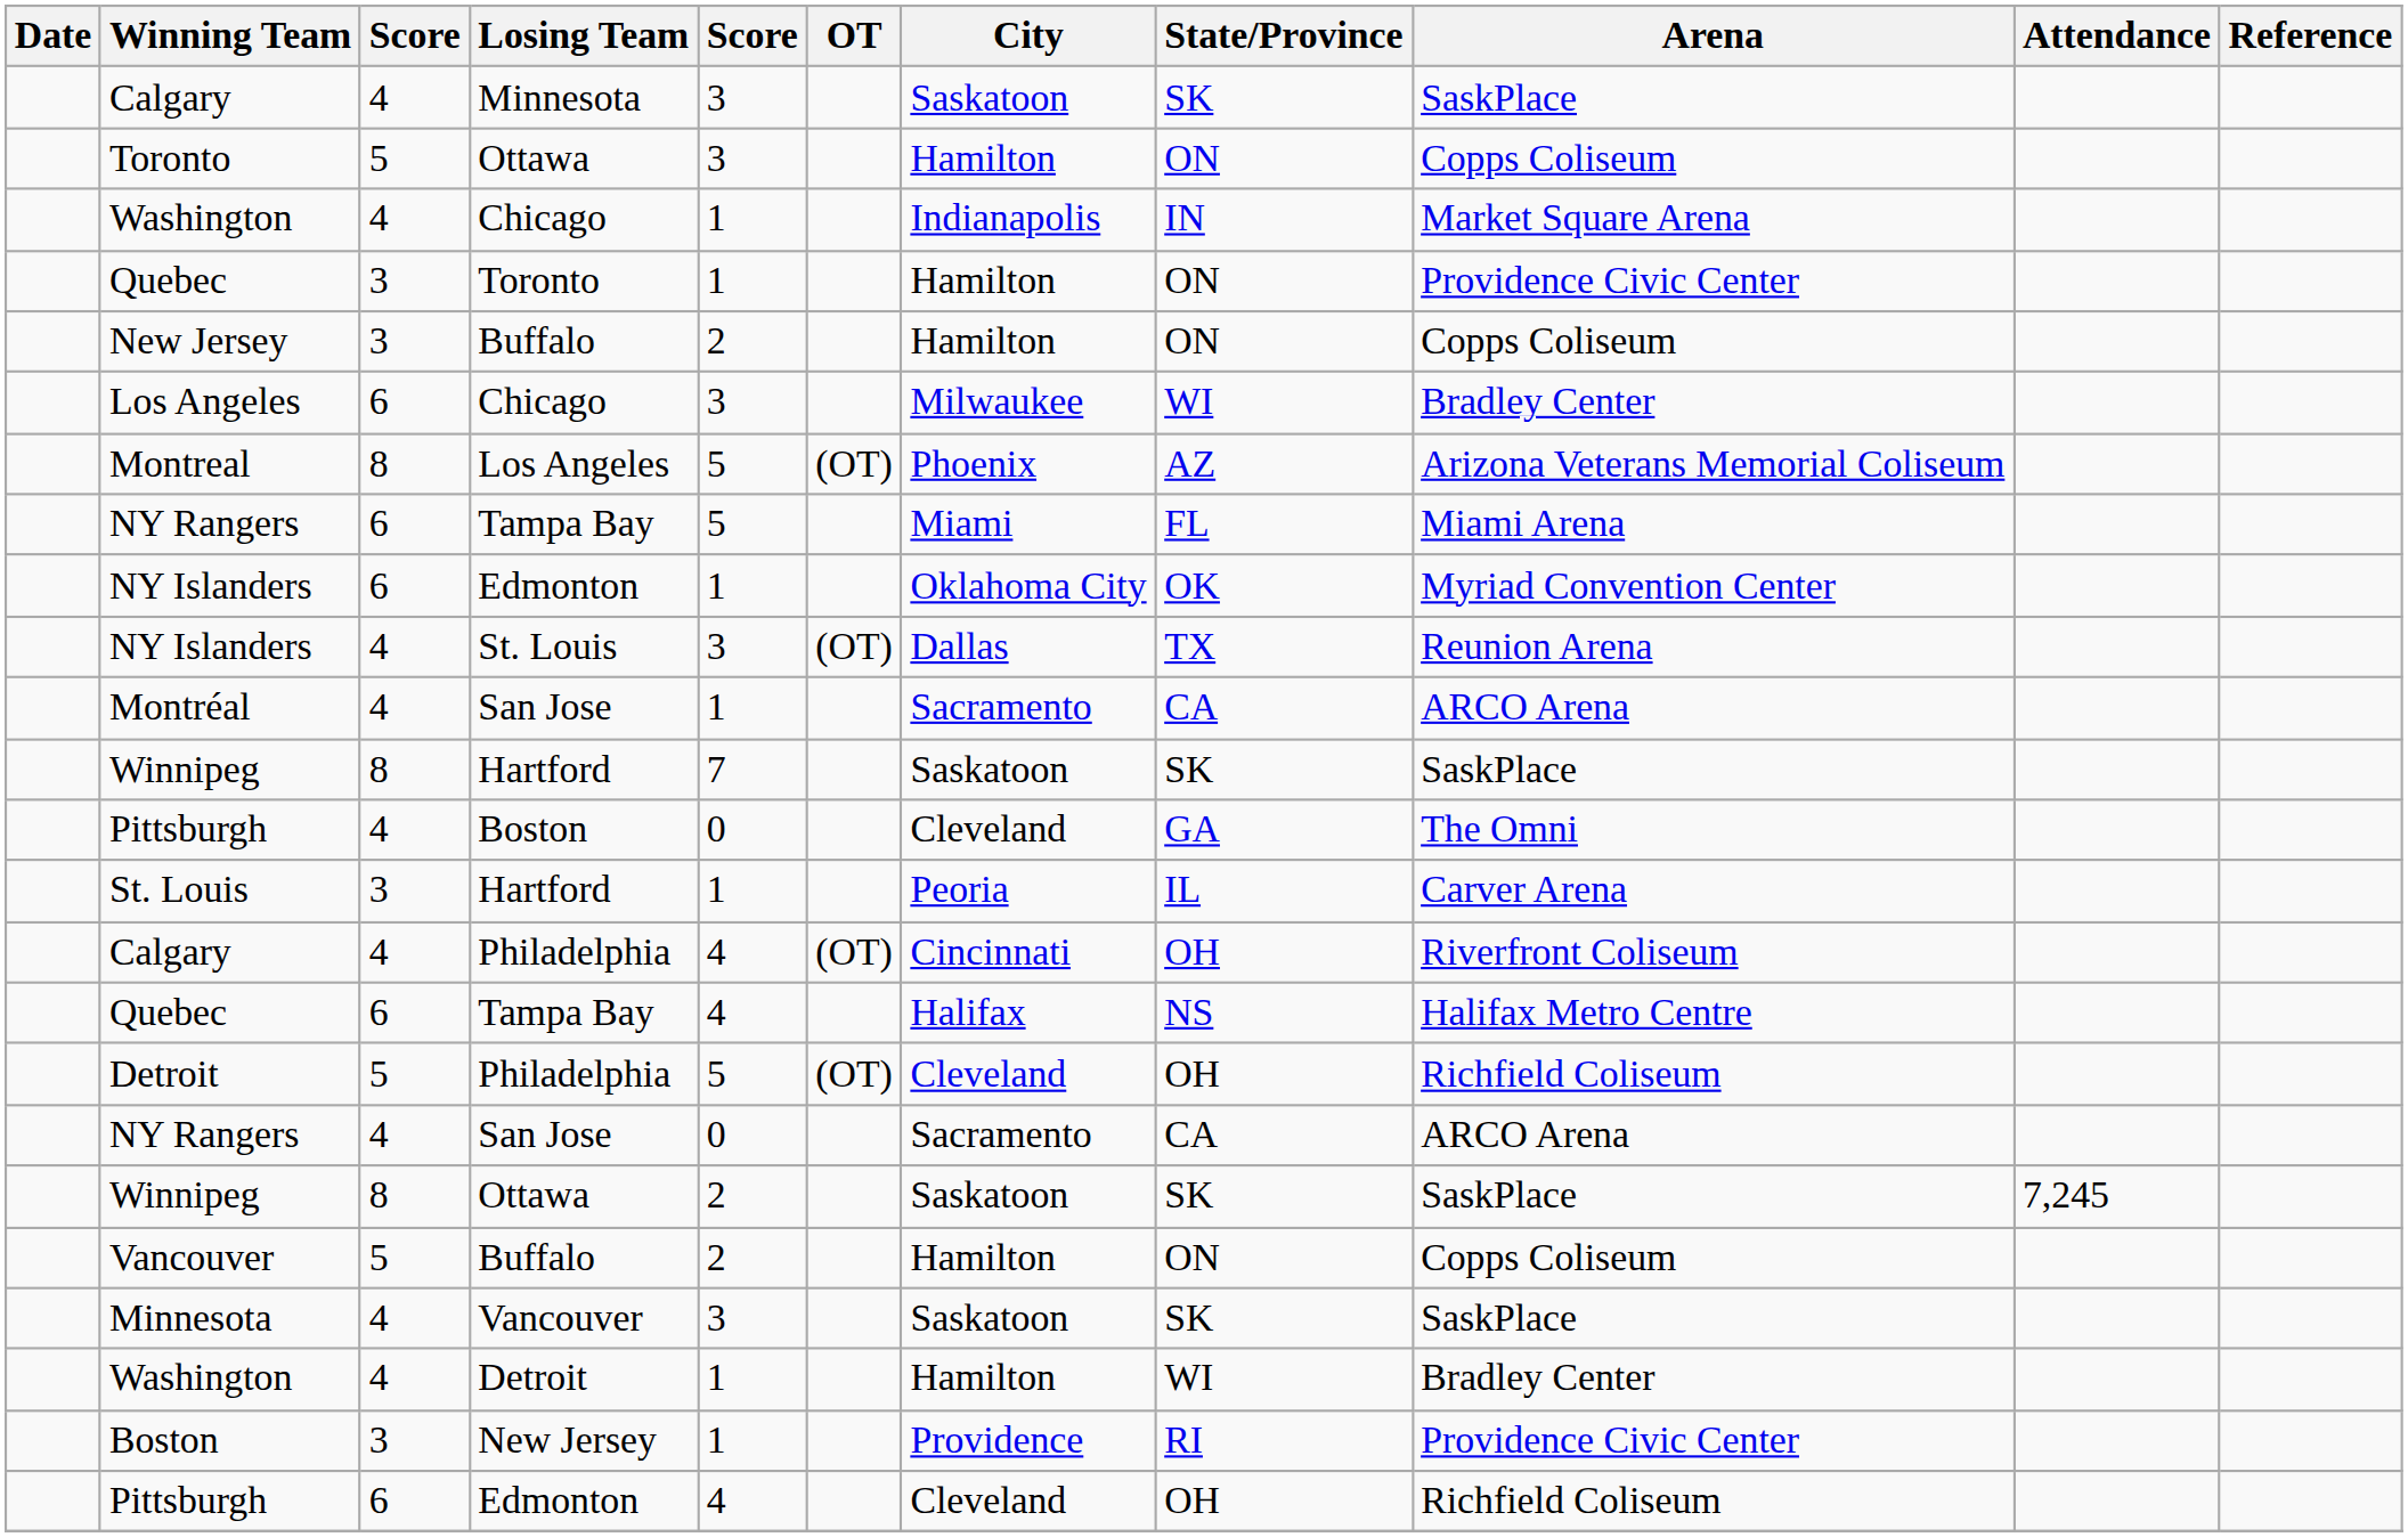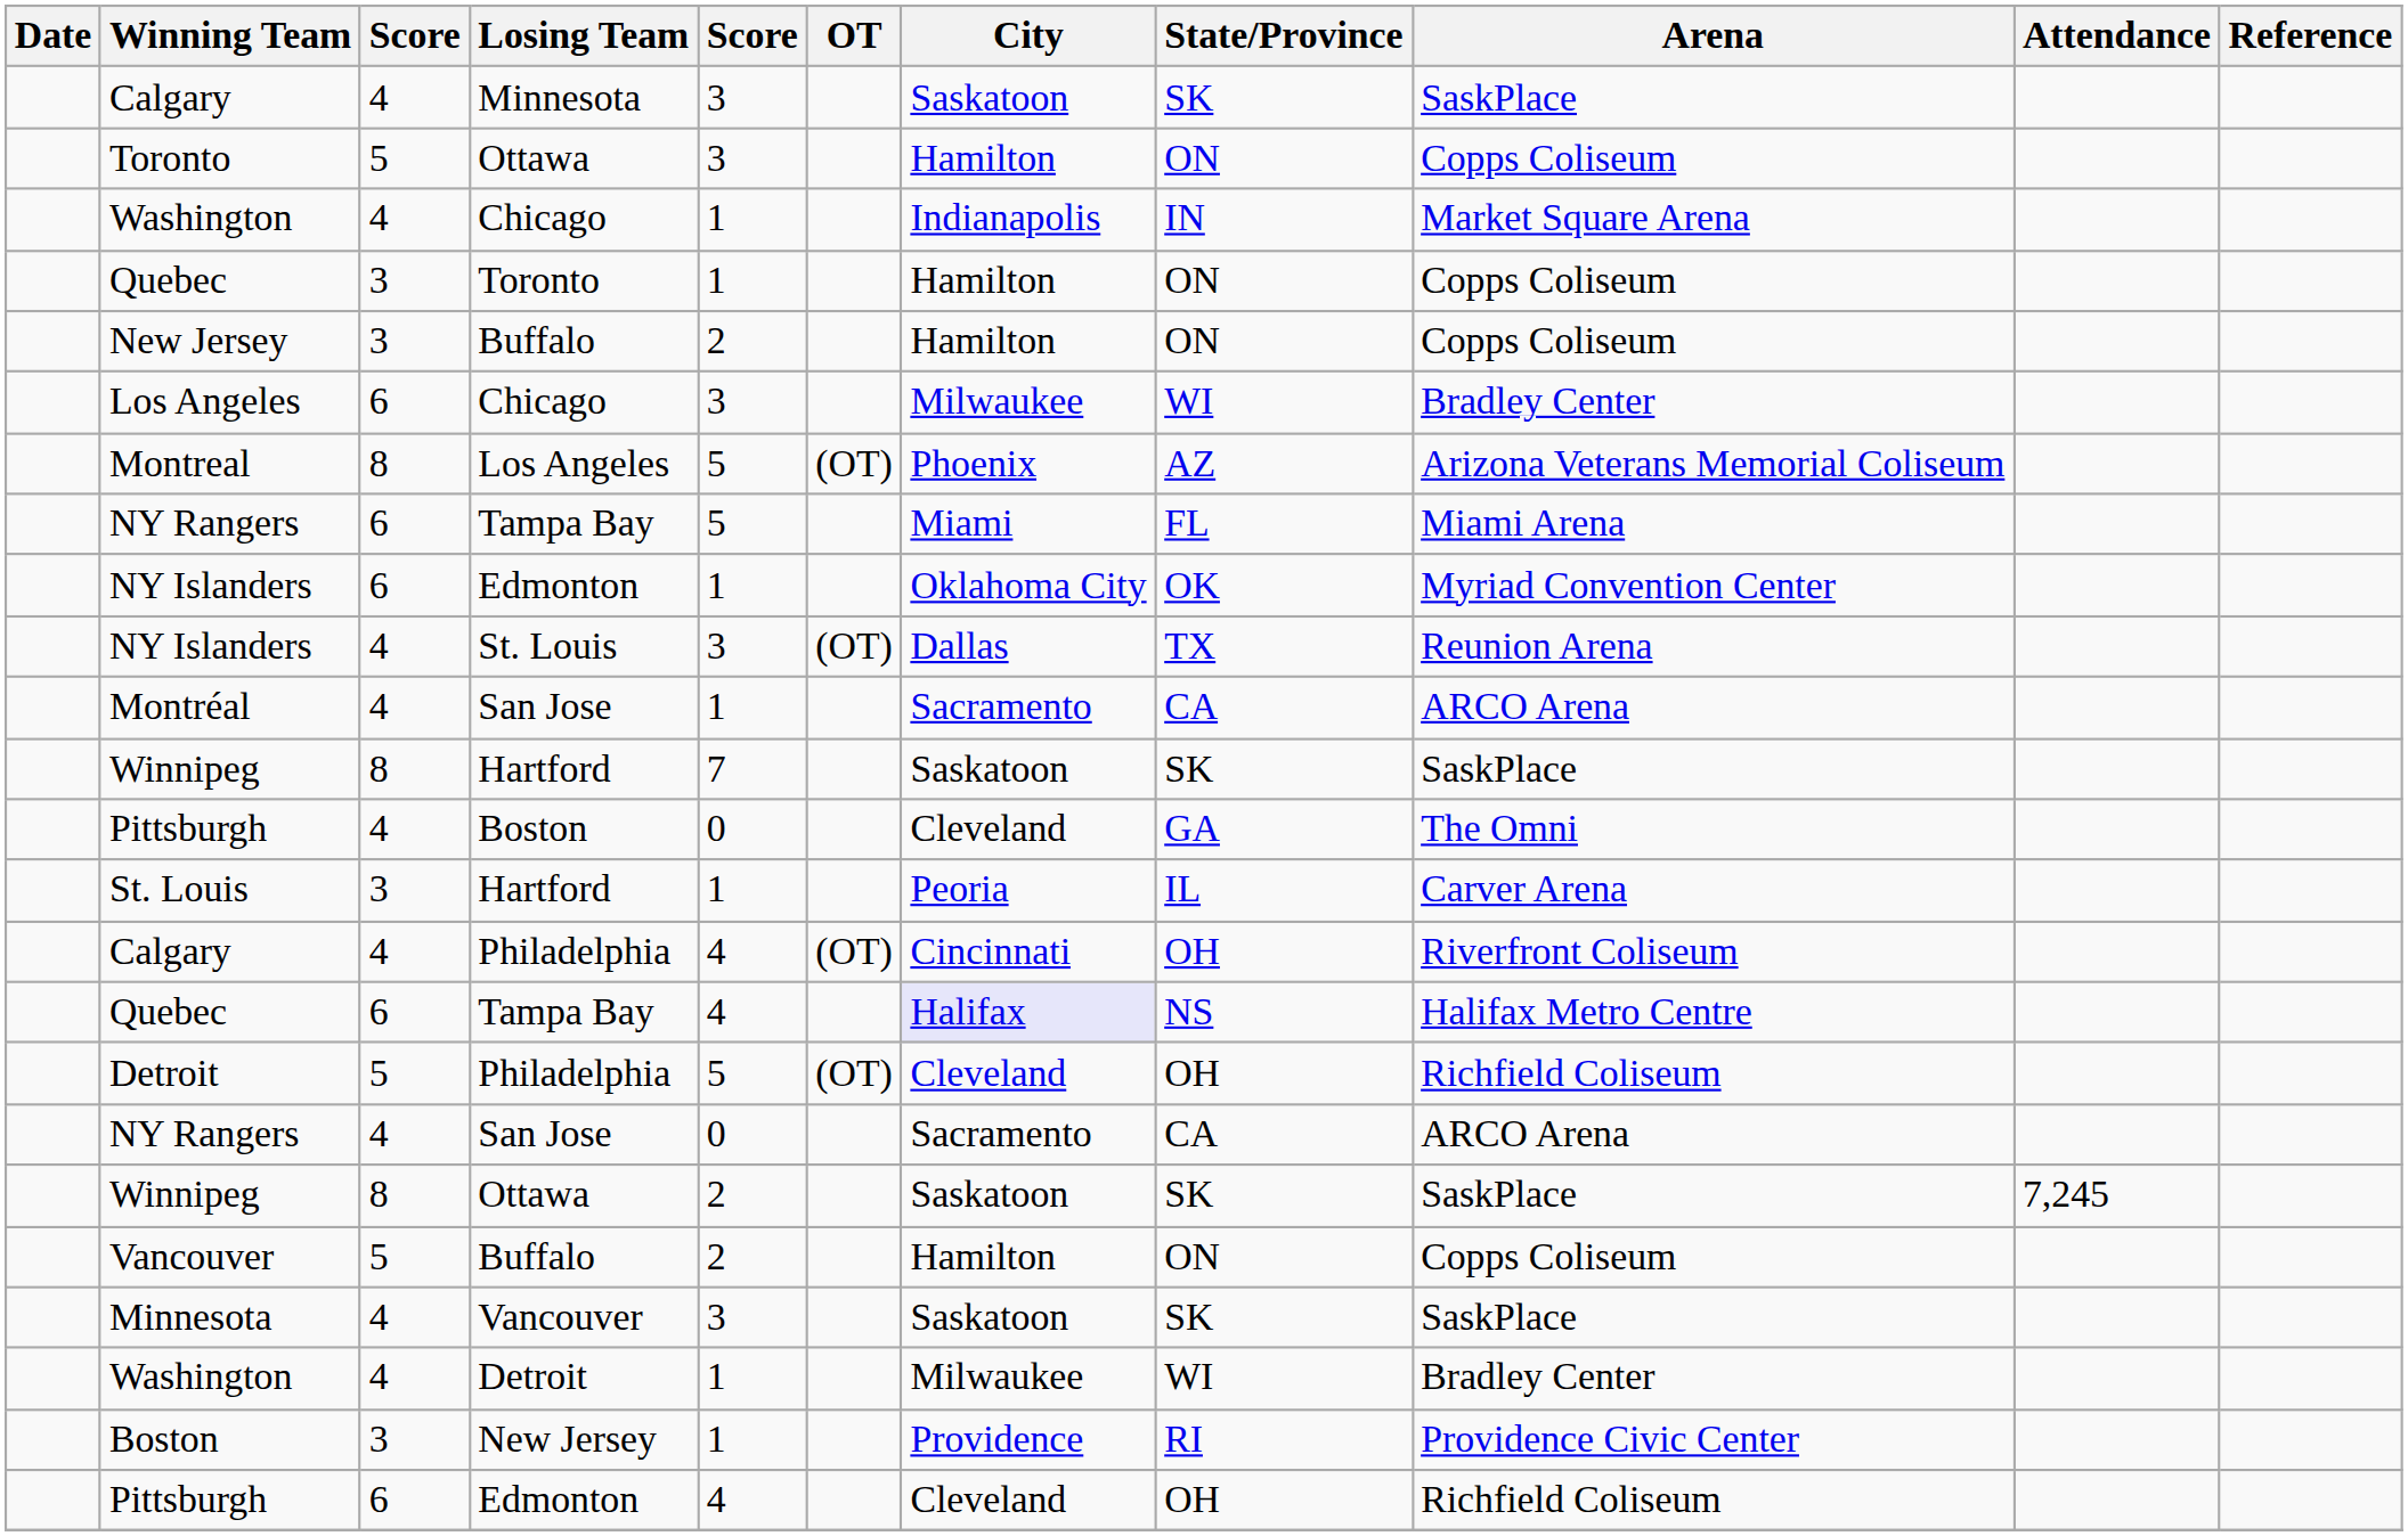 <table class="wikitable sortable">
 <tr>
 <th>Date</th>
 <th>Winning Team</th>
 <th>Score</th>
 <th>Losing Team</th>
 <th>Score</th>
 <th>OT</th>
 <th>City</th>
 <th>State/Province</th>
 <th>Arena</th>
 <th>Attendance</th>
 <th scope="col" class="unsortable">Reference</th>
 </tr>
 <tr>
 <td></td>
 <td>Calgary</td>
 <td>4</td>
 <td>Minnesota</td>
 <td>3</td>
 <td></td>
 <td><a href='#'>Saskatoon</a></td>
 <td><a href='#'>SK</a></td>
 <td><a href='#'>SaskPlace</a></td>
 <td></td>
 <td></td>
 </tr>
 <tr>
 <td></td>
 <td>Toronto</td>
 <td>5</td>
 <td>Ottawa</td>
 <td>3</td>
 <td></td>
 <td><a href='#'>Hamilton</a></td>
 <td><a href='#'>ON</a></td>
 <td><a href='#'>Copps Coliseum</a></td>
 <td></td>
 <td></td>
 </tr>
 <tr>
 <td></td>
 <td>Washington</td>
 <td>4</td>
 <td>Chicago</td>
 <td>1</td>
 <td></td>
 <td><a href='#'>Indianapolis</a></td>
 <td><a href='#'>IN</a></td>
 <td><a href='#'>Market Square Arena</a></td>
 <td></td>
 <td></td>
 </tr>
 <tr>
 <td></td>
 <td>Quebec</td>
 <td>3</td>
 <td>Toronto</td>
 <td>1</td>
 <td></td>
 <td>Hamilton</td>
 <td>ON</td>
-<td><a href='#'>Providence Civic Center</a></td>
+<td>Copps Coliseum</td>
 <td></td>
 <td></td>
 </tr>
 <tr>
 <td></td>
 <td>New Jersey</td>
 <td>3</td>
 <td>Buffalo</td>
 <td>2</td>
 <td></td>
 <td>Hamilton</td>
 <td>ON</td>
 <td>Copps Coliseum</td>
 <td></td>
 <td></td>
 </tr>
 <tr>
 <td></td>
 <td>Los Angeles</td>
 <td>6</td>
 <td>Chicago</td>
 <td>3</td>
 <td></td>
 <td><a href='#'>Milwaukee</a></td>
 <td><a href='#'>WI</a></td>
 <td><a href='#'>Bradley Center</a></td>
 <td></td>
 <td></td>
 </tr>
 <tr>
 <td></td>
 <td>Montreal</td>
 <td>8</td>
 <td>Los Angeles</td>
 <td>5</td>
 <td>(OT)</td>
 <td><a href='#'>Phoenix</a></td>
 <td><a href='#'>AZ</a></td>
 <td><a href='#'>Arizona Veterans Memorial Coliseum</a></td>
 <td></td>
 <td></td>
 </tr>
 <tr>
 <td></td>
 <td>NY Rangers</td>
 <td>6</td>
 <td>Tampa Bay</td>
 <td>5</td>
 <td></td>
 <td><a href='#'>Miami</a></td>
 <td><a href='#'>FL</a></td>
 <td><a href='#'>Miami Arena</a></td>
 <td></td>
 <td></td>
 </tr>
 <tr>
 <td></td>
 <td>NY Islanders</td>
 <td>6</td>
 <td>Edmonton</td>
 <td>1</td>
 <td></td>
 <td><a href='#'>Oklahoma City</a></td>
 <td><a href='#'>OK</a></td>
 <td><a href='#'>Myriad Convention Center</a></td>
 <td></td>
 <td></td>
 </tr>
 <tr>
 <td></td>
 <td>NY Islanders</td>
 <td>4</td>
 <td>St. Louis</td>
 <td>3</td>
 <td>(OT)</td>
 <td><a href='#'>Dallas</a></td>
 <td><a href='#'>TX</a></td>
 <td><a href='#'>Reunion Arena</a></td>
 <td></td>
 <td></td>
 </tr>
 <tr>
 <td></td>
 <td>Montréal</td>
 <td>4</td>
 <td>San Jose</td>
 <td>1</td>
 <td></td>
 <td><a href='#'>Sacramento</a></td>
 <td><a href='#'>CA</a></td>
 <td><a href='#'>ARCO Arena</a></td>
 <td></td>
 <td></td>
 </tr>
 <tr>
 <td></td>
 <td>Winnipeg</td>
 <td>8</td>
 <td>Hartford</td>
 <td>7</td>
 <td></td>
 <td>Saskatoon</td>
 <td>SK</td>
 <td>SaskPlace</td>
 <td></td>
 <td></td>
 </tr>
 <tr>
 <td></td>
 <td>Pittsburgh</td>
 <td>4</td>
 <td>Boston</td>
 <td>0</td>
 <td></td>
 <td>Cleveland</td>
 <td><a href='#'>GA</a></td>
 <td><a href='#'>The Omni</a></td>
 <td></td>
 <td></td>
 </tr>
 <tr>
 <td></td>
 <td>St. Louis</td>
 <td>3</td>
 <td>Hartford</td>
 <td>1</td>
 <td></td>
 <td><a href='#'>Peoria</a></td>
 <td><a href='#'>IL</a></td>
 <td><a href='#'>Carver Arena</a></td>
 <td></td>
 <td></td>
 </tr>
 <tr>
 <td></td>
 <td>Calgary</td>
 <td>4</td>
 <td>Philadelphia</td>
 <td>4</td>
 <td>(OT)</td>
 <td><a href='#'>Cincinnati</a></td>
 <td><a href='#'>OH</a></td>
 <td><a href='#'>Riverfront Coliseum</a></td>
 <td></td>
 <td></td>
 </tr>
 <tr>
 <td></td>
 <td>Quebec</td>
 <td>6</td>
 <td>Tampa Bay</td>
 <td>4</td>
 <td></td>
-<td><a href='#'>Halifax</a></td>
+<td style="background: lavender;"><a href='#'>Halifax</a></td>
 <td><a href='#'>NS</a></td>
 <td><a href='#'>Halifax Metro Centre</a></td>
 <td></td>
 <td></td>
 </tr>
 <tr>
 <td></td>
 <td>Detroit</td>
 <td>5</td>
 <td>Philadelphia</td>
 <td>5</td>
 <td>(OT)</td>
 <td><a href='#'>Cleveland</a></td>
 <td>OH</td>
 <td><a href='#'>Richfield Coliseum</a></td>
 <td></td>
 <td></td>
 </tr>
 <tr>
 <td></td>
 <td>NY Rangers</td>
 <td>4</td>
 <td>San Jose</td>
 <td>0</td>
 <td></td>
 <td>Sacramento</td>
 <td>CA</td>
 <td>ARCO Arena</td>
 <td></td>
 <td></td>
 </tr>
 <tr>
 <td></td>
 <td>Winnipeg</td>
 <td>8</td>
 <td>Ottawa</td>
 <td>2</td>
 <td></td>
 <td>Saskatoon</td>
 <td>SK</td>
 <td>SaskPlace</td>
 <td>7,245</td>
 <td></td>
 </tr>
 <tr>
 <td></td>
 <td>Vancouver</td>
 <td>5</td>
 <td>Buffalo</td>
 <td>2</td>
 <td></td>
 <td>Hamilton</td>
 <td>ON</td>
 <td>Copps Coliseum</td>
 <td></td>
 <td></td>
 </tr>
 <tr>
 <td></td>
 <td>Minnesota</td>
 <td>4</td>
 <td>Vancouver</td>
 <td>3</td>
 <td></td>
 <td>Saskatoon</td>
 <td>SK</td>
 <td>SaskPlace</td>
 <td></td>
 <td></td>
 </tr>
 <tr>
 <td></td>
 <td>Washington</td>
 <td>4</td>
 <td>Detroit</td>
 <td>1</td>
 <td></td>
-<td>Hamilton</td>
+<td>Milwaukee</td>
 <td>WI</td>
 <td>Bradley Center</td>
 <td></td>
 <td></td>
 </tr>
 <tr>
 <td></td>
 <td>Boston</td>
 <td>3</td>
 <td>New Jersey</td>
 <td>1</td>
 <td></td>
 <td><a href='#'>Providence</a></td>
 <td><a href='#'>RI</a></td>
 <td><a href='#'>Providence Civic Center</a></td>
 <td></td>
 <td></td>
 </tr>
 <tr>
 <td></td>
 <td>Pittsburgh</td>
 <td>6</td>
 <td>Edmonton</td>
 <td>4</td>
 <td></td>
 <td>Cleveland</td>
 <td>OH</td>
 <td>Richfield Coliseum</td>
 <td></td>
 <td></td>
 </tr>
 <tr>
 </tr>
 </table>
